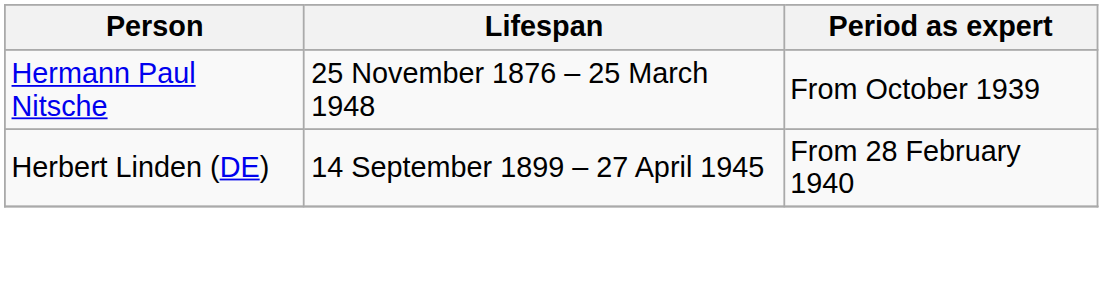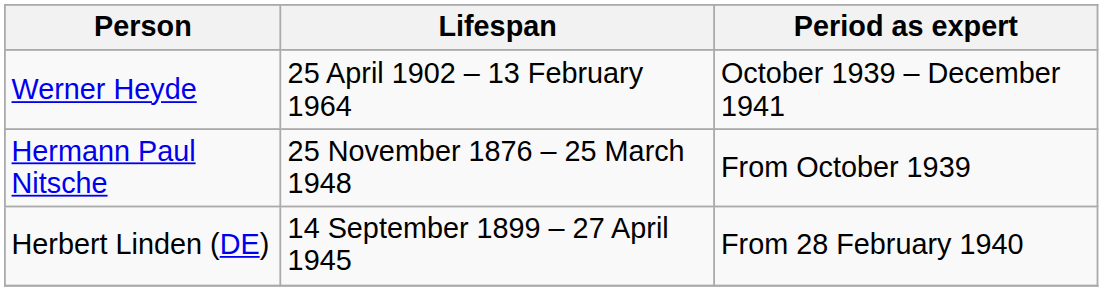 <table class="wikitable">
 <tr>
 <th>Person</th>
 <th>Lifespan</th>
 <th>Period as expert</th>
+</tr>
+<tr>
+<td><a href='#'>Werner Heyde</a></td>
+<td>25 April 1902 – 13 February 1964</td>
+<td>October 1939 – December 1941</td>
 </tr>
 <tr>
 <td><a href='#'>Hermann Paul Nitsche</a></td>
 <td>25 November 1876 – 25 March 1948</td>
 <td>From October 1939</td>
 </tr>
 <tr>
 <td>Herbert Linden (<a href='#'>DE</a>)</td>
 <td>14 September 1899 – 27 April 1945</td>
 <td>From 28 February 1940</td>
 </tr>
 <tr>
 </tr>
 </table>
